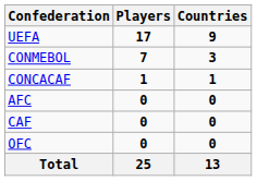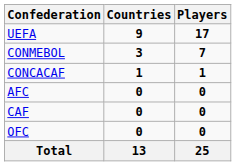 <table class= "wikitable sortable">
 <tr>
 <th scope=col>Confederation</th>
+<th scope=col data-sort-type="number">Countries</th>
 <th scope=col data-sort-type="number">Players</th>
-<th scope=col data-sort-type="number">Countries</th>
 </tr>
 <tr>
 <td><a href='#'>UEFA</a></td>
+<td align="center"><strong>9</strong></td>
 <td align="center"><strong>17</strong></td>
-<td align="center"><strong>9</strong></td>
 </tr>
 <tr>
 <td><a href='#'>CONMEBOL</a></td>
+<td align="center"><strong>3</strong></td>
 <td align="center"><strong>7</strong></td>
-<td align="center"><strong>3</strong></td>
 </tr>
 <tr>
 <td><a href='#'>CONCACAF</a></td>
 <td align="center"><strong>1</strong></td>
 <td align="center"><strong>1</strong></td>
 </tr>
 <tr>
 <td><a href='#'>AFC</a></td>
 <td align="center"><strong>0</strong></td>
 <td align="center"><strong>0</strong></td>
 </tr>
 <tr>
 <td><a href='#'>CAF</a></td>
 <td align="center"><strong>0</strong></td>
 <td align="center"><strong>0</strong></td>
 </tr>
 <tr>
 <td><a href='#'>OFC</a></td>
 <td align="center"><strong>0</strong></td>
 <td align="center"><strong>0</strong></td>
 </tr>
 <tr>
 <th>Total</th>
+<th>13</th>
 <th>25</th>
-<th>13</th>
 </tr>
 </table>
